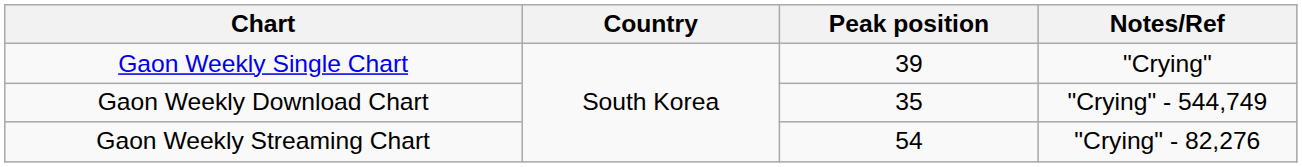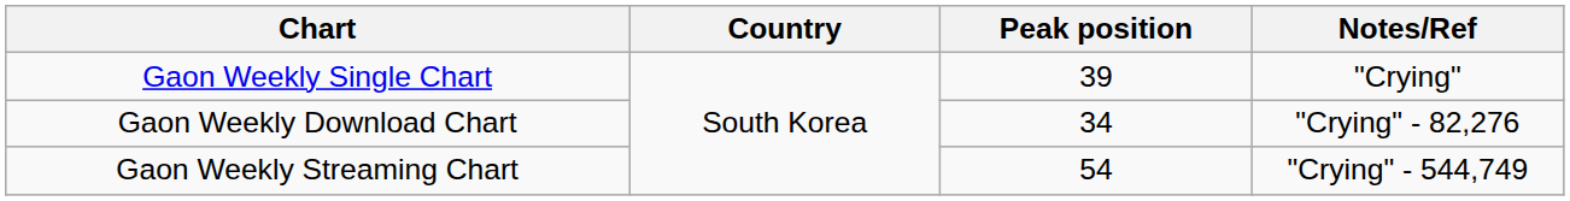 <table class="wikitable" style="text-align:center; width:95%">
 <tr>
 <th width=40%>Chart</th>
 <th width=20%>Country</th>
 <th width=20%>Peak position</th>
 <th width=20%>Notes/Ref</th>
 </tr>
 <tr>
 <td><a href='#'>Gaon Weekly Single Chart</a></td>
 <td rowspan=4>South Korea</td>
 <td>39</td>
 <td>"Crying"</td>
 </tr>
 <tr>
 <td>Gaon Weekly Download Chart</td>
-<td>35</td>
-<td>"Crying" - 544,749</td>
+<td>34</td>
+<td>"Crying" - 82,276</td>
 </tr>
 <tr>
 <td>Gaon Weekly Streaming Chart</td>
 <td>54</td>
-<td>"Crying" - 82,276</td>
+<td>"Crying" - 544,749</td>
 </tr>
 </table>
